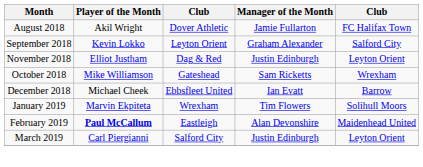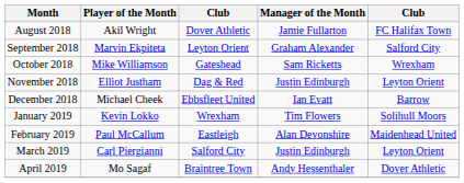 <table class=wikitable style="text-align:center">
 <tr>
 <th>Month</th>
 <th>Player of the Month</th>
 <th>Club</th>
 <th>Manager of the Month</th>
 <th>Club</th>
 </tr>
 <tr>
 <td>August 2018</td>
 <td>Akil Wright</td>
 <td><a href='#'>Dover Athletic</a></td>
 <td><a href='#'>Jamie Fullarton</a></td>
 <td><a href='#'>FC Halifax Town</a></td>
 </tr>
 <tr>
 <td>September 2018</td>
-<td><a href='#'>Kevin Lokko</a></td>
+<td><a href='#'>Marvin Ekpiteta</a></td>
 <td><a href='#'>Leyton Orient</a></td>
 <td><a href='#'>Graham Alexander</a></td>
 <td><a href='#'>Salford City</a></td>
+</tr>
+<tr>
+<td>October 2018</td>
+<td><a href='#'>Mike Williamson</a></td>
+<td><a href='#'>Gateshead</a></td>
+<td><a href='#'>Sam Ricketts</a></td>
+<td><a href='#'>Wrexham</a></td>
 </tr>
 <tr>
 <td>November 2018</td>
 <td><a href='#'>Elliot Justham</a></td>
 <td><a href='#'>Dag & Red</a></td>
 <td><a href='#'>Justin Edinburgh</a></td>
 <td><a href='#'>Leyton Orient</a></td>
-</tr>
-<tr>
-<td>October 2018</td>
-<td><a href='#'>Mike Williamson</a></td>
-<td><a href='#'>Gateshead</a></td>
-<td><a href='#'>Sam Ricketts</a></td>
-<td><a href='#'>Wrexham</a></td>
 </tr>
 <tr>
 <td>December 2018</td>
 <td>Michael Cheek</td>
 <td><a href='#'>Ebbsfleet United</a></td>
 <td><a href='#'>Ian Evatt</a></td>
 <td><a href='#'>Barrow</a></td>
 </tr>
 <tr>
 <td>January 2019</td>
-<td><a href='#'>Marvin Ekpiteta</a></td>
+<td><a href='#'>Kevin Lokko</a></td>
 <td><a href='#'>Wrexham</a></td>
 <td><a href='#'>Tim Flowers</a></td>
 <td><a href='#'>Solihull Moors</a></td>
 </tr>
 <tr>
 <td>February 2019</td>
-<td><strong><a href='#'>Paul McCallum</a></strong></td>
+<td><a href='#'>Paul McCallum</a></td>
 <td><a href='#'>Eastleigh</a></td>
 <td><a href='#'>Alan Devonshire</a></td>
 <td><a href='#'>Maidenhead United</a></td>
 </tr>
 <tr>
 <td>March 2019</td>
 <td><a href='#'>Carl Piergianni</a></td>
 <td><a href='#'>Salford City</a></td>
 <td><a href='#'>Justin Edinburgh</a></td>
 <td><a href='#'>Leyton Orient</a></td>
 </tr>
 <tr>
+<td>April 2019</td>
+<td>Mo Sagaf</td>
+<td><a href='#'>Braintree Town</a></td>
+<td><a href='#'>Andy Hessenthaler</a></td>
+<td><a href='#'>Dover Athletic</a></td>
+</tr>
+<tr>
 </tr>
 </table>
